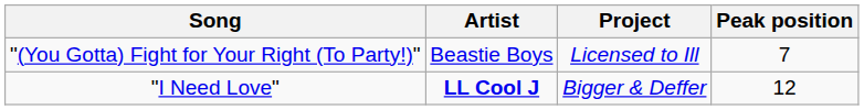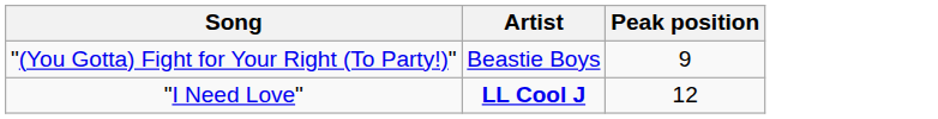 <table class="wikitable sortable plainrowheaders" style="text-align:center;">
 <tr>
 <th scope="col">Song</th>
 <th scope="col">Artist</th>
-<th scope="col">Project</th>
 <th scope="col">Peak position</th>
 </tr>
 <tr>
 <td>"<a href='#'>(You Gotta) Fight for Your Right (To Party!)</a>"</td>
 <td><a href='#'>Beastie Boys</a></td>
-<td><em><a href='#'>Licensed to Ill</a></em></td>
-<td>7</td>
+<td>9</td>
 </tr>
 <tr>
 <td>"<a href='#'>I Need Love</a>"</td>
 <td><strong><a href='#'>LL Cool J</a></strong></td>
-<td><em><a href='#'>Bigger & Deffer</a></em></td>
 <td>12</td>
 </tr>
 </table>
